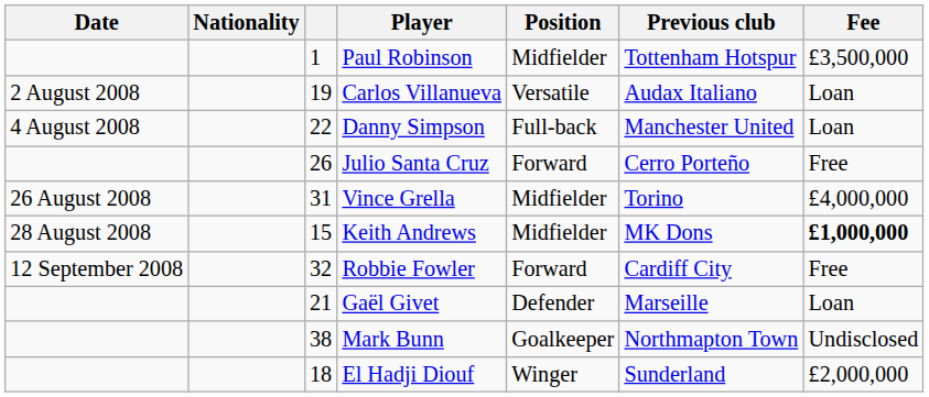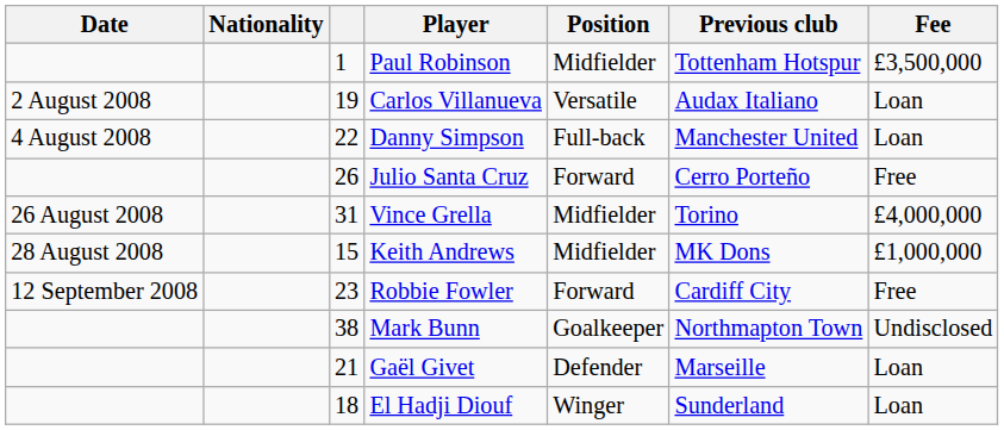 <table class="wikitable sortable">
 <tr>
 <th>Date</th>
 <th>Nationality</th>
 <th></th>
 <th>Player</th>
 <th>Position</th>
 <th>Previous club</th>
 <th>Fee</th>
 </tr>
 <tr>
 <td></td>
 <td align=center></td>
 <td>1</td>
 <td><a href='#'>Paul Robinson</a></td>
 <td>Midfielder</td>
 <td><a href='#'>Tottenham Hotspur</a></td>
 <td>£3,500,000</td>
 </tr>
 <tr>
 <td>2 August 2008</td>
 <td align=center></td>
 <td>19</td>
 <td><a href='#'>Carlos Villanueva</a></td>
 <td>Versatile</td>
 <td><a href='#'>Audax Italiano</a></td>
 <td>Loan</td>
 </tr>
 <tr>
 <td>4 August 2008</td>
 <td align=center></td>
 <td>22</td>
 <td><a href='#'>Danny Simpson</a></td>
 <td>Full-back</td>
 <td><a href='#'>Manchester United</a></td>
 <td>Loan</td>
 </tr>
 <tr>
 <td></td>
 <td align=center></td>
 <td>26</td>
 <td><a href='#'>Julio Santa Cruz</a></td>
 <td>Forward</td>
 <td><a href='#'>Cerro Porteño</a></td>
 <td>Free</td>
 </tr>
 <tr>
 <td>26 August 2008</td>
 <td align=center></td>
 <td>31</td>
 <td><a href='#'>Vince Grella</a></td>
 <td>Midfielder</td>
 <td><a href='#'>Torino</a></td>
 <td>£4,000,000</td>
 </tr>
 <tr>
 <td>28 August 2008</td>
 <td align=center></td>
 <td>15</td>
 <td><a href='#'>Keith Andrews</a></td>
 <td>Midfielder</td>
 <td><a href='#'>MK Dons</a></td>
-<td><strong>£1,000,000</strong></td>
+<td>£1,000,000</td>
 </tr>
 <tr>
 <td>12 September 2008</td>
 <td align=center></td>
-<td>32</td>
+<td>23</td>
 <td><a href='#'>Robbie Fowler</a></td>
 <td>Forward</td>
 <td><a href='#'>Cardiff City</a></td>
 <td>Free</td>
+</tr>
+<tr>
+<td></td>
+<td align=center></td>
+<td>38</td>
+<td><a href='#'>Mark Bunn</a></td>
+<td>Goalkeeper</td>
+<td><a href='#'>Northmapton Town</a></td>
+<td>Undisclosed</td>
 </tr>
 <tr>
 <td></td>
 <td align=center></td>
 <td>21</td>
 <td><a href='#'>Gaël Givet</a></td>
 <td>Defender</td>
 <td><a href='#'>Marseille</a></td>
 <td>Loan</td>
 </tr>
 <tr>
 <td></td>
 <td align=center></td>
-<td>38</td>
-<td><a href='#'>Mark Bunn</a></td>
-<td>Goalkeeper</td>
-<td><a href='#'>Northmapton Town</a></td>
-<td>Undisclosed</td>
-</tr>
-<tr>
-<td></td>
-<td align=center></td>
 <td>18</td>
 <td><a href='#'>El Hadji Diouf</a></td>
 <td>Winger</td>
 <td><a href='#'>Sunderland</a></td>
-<td>£2,000,000</td>
+<td>Loan</td>
 </tr>
 </table>
